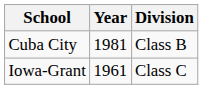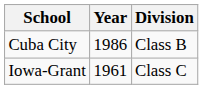 <table class="wikitable">
 <tr>
 <th>School</th>
 <th>Year</th>
 <th>Division</th>
 </tr>
 <tr>
 <td>Cuba City</td>
-<td>1981</td>
+<td>1986</td>
 <td>Class B</td>
 </tr>
 <tr>
 <td>Iowa-Grant</td>
 <td>1961</td>
 <td>Class C</td>
 </tr>
 </table>
